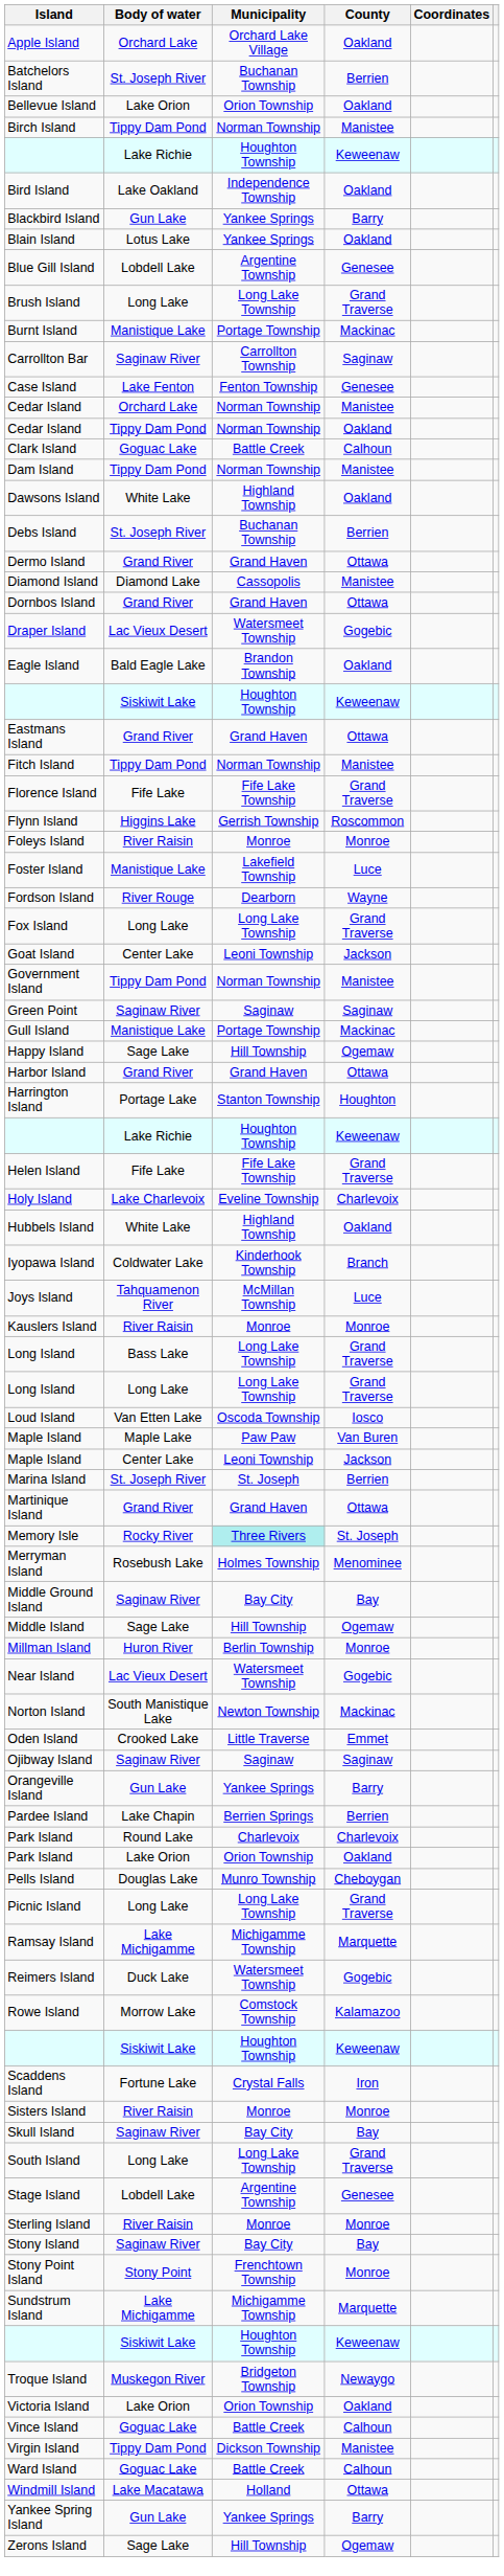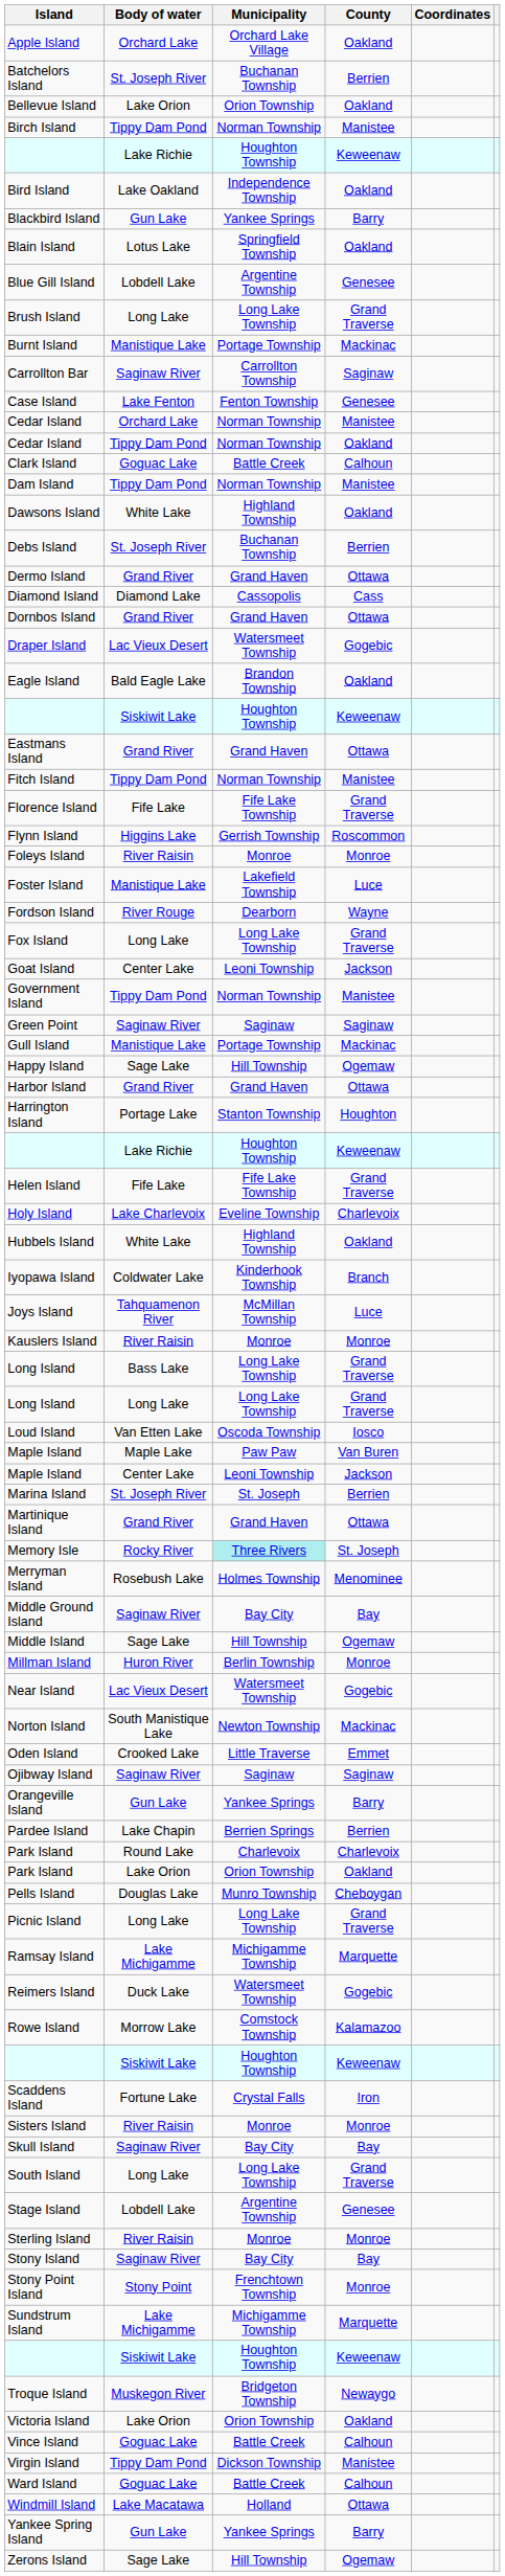 <table class="wikitable sortable" style="text-align:center">
 <tr>
 <th>Island</th>
 <th>Body of water</th>
 <th>Municipality</th>
 <th>County</th>
 <th>Coordinates</th>
 <th class="unsortable"></th>
 </tr>
 <tr>
 <td align="left"><a href='#'>Apple Island</a></td>
 <td><a href='#'>Orchard Lake</a></td>
 <td><a href='#'>Orchard Lake Village</a></td>
 <td><a href='#'>Oakland</a></td>
 <td></td>
 <td></td>
 </tr>
 <tr>
 <td align="left">Batchelors Island</td>
 <td><a href='#'>St. Joseph River</a></td>
 <td><a href='#'>Buchanan Township</a></td>
 <td><a href='#'>Berrien</a></td>
 <td></td>
 <td></td>
 </tr>
 <tr>
 <td align="left">Bellevue Island</td>
 <td>Lake Orion</td>
 <td><a href='#'>Orion Township</a></td>
 <td><a href='#'>Oakland</a></td>
 <td></td>
 <td></td>
 </tr>
 <tr>
 <td align="left">Birch Island</td>
 <td><a href='#'>Tippy Dam Pond</a></td>
 <td><a href='#'>Norman Township</a></td>
 <td><a href='#'>Manistee</a></td>
 <td></td>
 <td></td>
 </tr>
 <tr style="background:LightCyan">
 <td align="left"></td>
 <td>Lake Richie</td>
 <td><a href='#'>Houghton Township</a></td>
 <td><a href='#'>Keweenaw</a></td>
 <td></td>
 <td></td>
 </tr>
 <tr>
 <td align="left">Bird Island</td>
 <td>Lake Oakland</td>
 <td><a href='#'>Independence Township</a></td>
 <td><a href='#'>Oakland</a></td>
 <td></td>
 <td></td>
 </tr>
 <tr>
 <td align="left">Blackbird Island</td>
 <td><a href='#'>Gun Lake</a></td>
 <td><a href='#'>Yankee Springs</a></td>
 <td><a href='#'>Barry</a></td>
 <td></td>
 <td></td>
 </tr>
 <tr>
 <td align="left">Blain Island</td>
 <td>Lotus Lake</td>
-<td><a href='#'>Yankee Springs</a></td>
+<td><a href='#'>Springfield Township</a></td>
 <td><a href='#'>Oakland</a></td>
 <td></td>
 <td></td>
 </tr>
 <tr>
 <td align="left">Blue Gill Island</td>
 <td>Lobdell Lake</td>
 <td><a href='#'>Argentine Township</a></td>
 <td><a href='#'>Genesee</a></td>
 <td></td>
 <td></td>
 </tr>
 <tr>
 <td align="left">Brush Island</td>
 <td>Long Lake</td>
 <td><a href='#'>Long Lake Township</a></td>
 <td><a href='#'>Grand Traverse</a></td>
 <td></td>
 <td></td>
 </tr>
 <tr>
 <td align="left">Burnt Island</td>
 <td><a href='#'>Manistique Lake</a></td>
 <td><a href='#'>Portage Township</a></td>
 <td><a href='#'>Mackinac</a></td>
 <td></td>
 <td></td>
 </tr>
 <tr>
 <td align="left">Carrollton Bar</td>
 <td><a href='#'>Saginaw River</a></td>
 <td><a href='#'>Carrollton Township</a></td>
 <td><a href='#'>Saginaw</a></td>
 <td></td>
 <td></td>
 </tr>
 <tr>
 <td align="left">Case Island</td>
 <td><a href='#'>Lake Fenton</a></td>
 <td><a href='#'>Fenton Township</a></td>
 <td><a href='#'>Genesee</a></td>
 <td></td>
 <td></td>
 </tr>
 <tr>
 <td align="left">Cedar Island</td>
 <td><a href='#'>Orchard Lake</a></td>
 <td><a href='#'>Norman Township</a></td>
 <td><a href='#'>Manistee</a></td>
 <td></td>
 <td></td>
 </tr>
 <tr>
 <td align="left">Cedar Island</td>
 <td><a href='#'>Tippy Dam Pond</a></td>
 <td><a href='#'>Norman Township</a></td>
 <td><a href='#'>Oakland</a></td>
 <td></td>
 <td></td>
 </tr>
 <tr>
 <td align="left">Clark Island</td>
 <td><a href='#'>Goguac Lake</a></td>
 <td><a href='#'>Battle Creek</a></td>
 <td><a href='#'>Calhoun</a></td>
 <td></td>
 <td></td>
 </tr>
 <tr>
 <td align="left">Dam Island</td>
 <td><a href='#'>Tippy Dam Pond</a></td>
 <td><a href='#'>Norman Township</a></td>
 <td><a href='#'>Manistee</a></td>
 <td></td>
 <td></td>
 </tr>
 <tr>
 <td align="left">Dawsons Island</td>
 <td>White Lake</td>
 <td><a href='#'>Highland Township</a></td>
 <td><a href='#'>Oakland</a></td>
 <td></td>
 <td></td>
 </tr>
 <tr>
 <td align="left">Debs Island</td>
 <td><a href='#'>St. Joseph River</a></td>
 <td><a href='#'>Buchanan Township</a></td>
 <td><a href='#'>Berrien</a></td>
 <td></td>
 <td></td>
 </tr>
 <tr>
 <td align="left">Dermo Island</td>
 <td><a href='#'>Grand River</a></td>
 <td><a href='#'>Grand Haven</a></td>
 <td><a href='#'>Ottawa</a></td>
 <td></td>
 <td></td>
 </tr>
 <tr>
 <td align="left">Diamond Island</td>
 <td>Diamond Lake</td>
 <td><a href='#'>Cassopolis</a></td>
-<td><a href='#'>Manistee</a></td>
+<td><a href='#'>Cass</a></td>
 <td></td>
 <td></td>
 </tr>
 <tr>
 <td align="left">Dornbos Island</td>
 <td><a href='#'>Grand River</a></td>
 <td><a href='#'>Grand Haven</a></td>
 <td><a href='#'>Ottawa</a></td>
 <td></td>
 <td></td>
 </tr>
 <tr>
 <td align="left"><a href='#'>Draper Island</a></td>
 <td><a href='#'>Lac Vieux Desert</a></td>
 <td><a href='#'>Watersmeet Township</a></td>
 <td><a href='#'>Gogebic</a></td>
 <td></td>
 <td></td>
 </tr>
 <tr>
 <td align="left">Eagle Island</td>
 <td>Bald Eagle Lake</td>
 <td><a href='#'>Brandon Township</a></td>
 <td><a href='#'>Oakland</a></td>
 <td></td>
 <td></td>
 </tr>
 <tr style="background:LightCyan">
 <td align="left"></td>
 <td><a href='#'>Siskiwit Lake</a></td>
 <td><a href='#'>Houghton Township</a></td>
 <td><a href='#'>Keweenaw</a></td>
 <td></td>
 <td></td>
 </tr>
 <tr>
 <td align="left">Eastmans Island</td>
 <td><a href='#'>Grand River</a></td>
 <td><a href='#'>Grand Haven</a></td>
 <td><a href='#'>Ottawa</a></td>
 <td></td>
 <td></td>
 </tr>
 <tr>
 <td align="left">Fitch Island</td>
 <td><a href='#'>Tippy Dam Pond</a></td>
 <td><a href='#'>Norman Township</a></td>
 <td><a href='#'>Manistee</a></td>
 <td></td>
 <td></td>
 </tr>
 <tr>
 <td align="left">Florence Island</td>
 <td>Fife Lake</td>
 <td><a href='#'>Fife Lake Township</a></td>
 <td><a href='#'>Grand Traverse</a></td>
 <td></td>
 <td></td>
 </tr>
 <tr>
 <td align="left">Flynn Island</td>
 <td><a href='#'>Higgins Lake</a></td>
 <td><a href='#'>Gerrish Township</a></td>
 <td><a href='#'>Roscommon</a></td>
 <td></td>
 <td></td>
 </tr>
 <tr>
 <td align="left">Foleys Island</td>
 <td><a href='#'>River Raisin</a></td>
 <td><a href='#'>Monroe</a></td>
 <td><a href='#'>Monroe</a></td>
 <td></td>
 <td></td>
 </tr>
 <tr>
 <td align="left">Foster Island</td>
 <td><a href='#'>Manistique Lake</a></td>
 <td><a href='#'>Lakefield Township</a></td>
 <td><a href='#'>Luce</a></td>
 <td></td>
 <td></td>
 </tr>
 <tr>
 <td align="left">Fordson Island</td>
 <td><a href='#'>River Rouge</a></td>
 <td><a href='#'>Dearborn</a></td>
 <td><a href='#'>Wayne</a></td>
 <td></td>
 <td></td>
 </tr>
 <tr>
 <td align="left">Fox Island</td>
 <td>Long Lake</td>
 <td><a href='#'>Long Lake Township</a></td>
 <td><a href='#'>Grand Traverse</a></td>
 <td></td>
 <td></td>
 </tr>
 <tr>
 <td align="left">Goat Island</td>
 <td>Center Lake</td>
 <td><a href='#'>Leoni Township</a></td>
 <td><a href='#'>Jackson</a></td>
 <td></td>
 <td></td>
 </tr>
 <tr>
 <td align="left">Government Island</td>
 <td><a href='#'>Tippy Dam Pond</a></td>
 <td><a href='#'>Norman Township</a></td>
 <td><a href='#'>Manistee</a></td>
 <td></td>
 <td></td>
 </tr>
 <tr>
 <td align="left">Green Point</td>
 <td><a href='#'>Saginaw River</a></td>
 <td><a href='#'>Saginaw</a></td>
 <td><a href='#'>Saginaw</a></td>
 <td></td>
 <td></td>
 </tr>
 <tr>
 <td align="left">Gull Island</td>
 <td><a href='#'>Manistique Lake</a></td>
 <td><a href='#'>Portage Township</a></td>
 <td><a href='#'>Mackinac</a></td>
 <td></td>
 <td></td>
 </tr>
 <tr>
 <td align="left">Happy Island</td>
 <td>Sage Lake</td>
 <td><a href='#'>Hill Township</a></td>
 <td><a href='#'>Ogemaw</a></td>
 <td></td>
 <td></td>
 </tr>
 <tr>
 <td align="left">Harbor Island</td>
 <td><a href='#'>Grand River</a></td>
 <td><a href='#'>Grand Haven</a></td>
 <td><a href='#'>Ottawa</a></td>
 <td></td>
 <td></td>
 </tr>
 <tr>
 <td align="left">Harrington Island</td>
 <td>Portage Lake</td>
 <td><a href='#'>Stanton Township</a></td>
 <td><a href='#'>Houghton</a></td>
 <td></td>
 <td></td>
 </tr>
 <tr style="background:LightCyan">
 <td align="left"></td>
 <td>Lake Richie</td>
 <td><a href='#'>Houghton Township</a></td>
 <td><a href='#'>Keweenaw</a></td>
 <td></td>
 <td></td>
 </tr>
 <tr>
 <td align="left">Helen Island</td>
 <td>Fife Lake</td>
 <td><a href='#'>Fife Lake Township</a></td>
 <td><a href='#'>Grand Traverse</a></td>
 <td></td>
 <td></td>
 </tr>
 <tr>
 <td align="left"><a href='#'>Holy Island</a></td>
 <td><a href='#'>Lake Charlevoix</a></td>
 <td><a href='#'>Eveline Township</a></td>
 <td><a href='#'>Charlevoix</a></td>
 <td></td>
 <td></td>
 </tr>
 <tr>
 <td align="left">Hubbels Island</td>
 <td>White Lake</td>
 <td><a href='#'>Highland Township</a></td>
 <td><a href='#'>Oakland</a></td>
 <td></td>
 <td></td>
 </tr>
 <tr>
 <td align="left">Iyopawa Island</td>
 <td>Coldwater Lake</td>
 <td><a href='#'>Kinderhook Township</a></td>
 <td><a href='#'>Branch</a></td>
 <td></td>
 <td></td>
 </tr>
 <tr>
 <td align="left">Joys Island</td>
 <td><a href='#'>Tahquamenon River</a></td>
 <td><a href='#'>McMillan Township</a></td>
 <td><a href='#'>Luce</a></td>
 <td></td>
 <td></td>
 </tr>
 <tr>
 <td align="left">Kauslers Island</td>
 <td><a href='#'>River Raisin</a></td>
 <td><a href='#'>Monroe</a></td>
 <td><a href='#'>Monroe</a></td>
 <td></td>
 <td></td>
 </tr>
 <tr>
 <td align="left">Long Island</td>
 <td>Bass Lake</td>
 <td><a href='#'>Long Lake Township</a></td>
 <td><a href='#'>Grand Traverse</a></td>
 <td></td>
 <td></td>
 </tr>
 <tr>
 <td align="left">Long Island</td>
 <td>Long Lake</td>
 <td><a href='#'>Long Lake Township</a></td>
 <td><a href='#'>Grand Traverse</a></td>
 <td></td>
 <td></td>
 </tr>
 <tr>
 <td align="left">Loud Island</td>
 <td>Van Etten Lake</td>
 <td><a href='#'>Oscoda Township</a></td>
 <td><a href='#'>Iosco</a></td>
 <td></td>
 <td></td>
 </tr>
 <tr>
 <td align="left">Maple Island</td>
 <td>Maple Lake</td>
 <td><a href='#'>Paw Paw</a></td>
 <td><a href='#'>Van Buren</a></td>
 <td></td>
 <td></td>
 </tr>
 <tr>
 <td align="left">Maple Island</td>
 <td>Center Lake</td>
 <td><a href='#'>Leoni Township</a></td>
 <td><a href='#'>Jackson</a></td>
 <td></td>
 <td></td>
 </tr>
 <tr>
 <td align="left">Marina Island</td>
 <td><a href='#'>St. Joseph River</a></td>
 <td><a href='#'>St. Joseph</a></td>
 <td><a href='#'>Berrien</a></td>
 <td></td>
 <td></td>
 </tr>
 <tr>
 <td align="left">Martinique Island</td>
 <td><a href='#'>Grand River</a></td>
 <td><a href='#'>Grand Haven</a></td>
 <td><a href='#'>Ottawa</a></td>
 <td></td>
 <td></td>
 </tr>
 <tr>
 <td align="left">Memory Isle</td>
 <td><a href='#'>Rocky River</a></td>
 <td style="background: paleturquoise;"><a href='#'>Three Rivers</a></td>
 <td><a href='#'>St. Joseph</a></td>
 <td></td>
 <td></td>
 </tr>
 <tr>
 <td align="left">Merryman Island</td>
 <td>Rosebush Lake</td>
 <td><a href='#'>Holmes Township</a></td>
 <td><a href='#'>Menominee</a></td>
 <td></td>
 <td></td>
 </tr>
 <tr>
 <td align="left">Middle Ground Island</td>
 <td><a href='#'>Saginaw River</a></td>
 <td><a href='#'>Bay City</a></td>
 <td><a href='#'>Bay</a></td>
 <td></td>
 <td></td>
 </tr>
 <tr>
 <td align="left">Middle Island</td>
 <td>Sage Lake</td>
 <td><a href='#'>Hill Township</a></td>
 <td><a href='#'>Ogemaw</a></td>
 <td></td>
 <td></td>
 </tr>
 <tr>
 <td align="left"><a href='#'>Millman Island</a></td>
 <td><a href='#'>Huron River</a></td>
 <td><a href='#'>Berlin Township</a></td>
 <td><a href='#'>Monroe</a></td>
 <td></td>
 <td></td>
 </tr>
 <tr>
 <td align="left">Near Island</td>
 <td><a href='#'>Lac Vieux Desert</a></td>
 <td><a href='#'>Watersmeet Township</a></td>
 <td><a href='#'>Gogebic</a></td>
 <td></td>
 <td></td>
 </tr>
 <tr>
 <td align="left">Norton Island</td>
 <td>South Manistique Lake</td>
 <td><a href='#'>Newton Township</a></td>
 <td><a href='#'>Mackinac</a></td>
 <td></td>
 <td></td>
 </tr>
 <tr>
 <td align="left">Oden Island</td>
 <td>Crooked Lake</td>
 <td><a href='#'>Little Traverse</a></td>
 <td><a href='#'>Emmet</a></td>
 <td></td>
 <td></td>
 </tr>
 <tr>
 <td align="left">Ojibway Island</td>
 <td><a href='#'>Saginaw River</a></td>
 <td><a href='#'>Saginaw</a></td>
 <td><a href='#'>Saginaw</a></td>
 <td></td>
 <td></td>
 </tr>
 <tr>
 <td align="left">Orangeville Island</td>
 <td><a href='#'>Gun Lake</a></td>
 <td><a href='#'>Yankee Springs</a></td>
 <td><a href='#'>Barry</a></td>
 <td></td>
 <td></td>
 </tr>
 <tr>
 <td align="left">Pardee Island</td>
 <td>Lake Chapin</td>
 <td><a href='#'>Berrien Springs</a></td>
 <td><a href='#'>Berrien</a></td>
 <td></td>
 <td></td>
 </tr>
 <tr>
 <td align="left">Park Island</td>
 <td>Round Lake</td>
 <td><a href='#'>Charlevoix</a></td>
 <td><a href='#'>Charlevoix</a></td>
 <td></td>
 <td></td>
 </tr>
 <tr>
 <td align="left">Park Island</td>
 <td>Lake Orion</td>
 <td><a href='#'>Orion Township</a></td>
 <td><a href='#'>Oakland</a></td>
 <td></td>
 <td></td>
 </tr>
 <tr>
 <td align="left">Pells Island</td>
 <td>Douglas Lake</td>
 <td><a href='#'>Munro Township</a></td>
 <td><a href='#'>Cheboygan</a></td>
 <td></td>
 <td></td>
 </tr>
 <tr>
 <td align="left">Picnic Island</td>
 <td>Long Lake</td>
 <td><a href='#'>Long Lake Township</a></td>
 <td><a href='#'>Grand Traverse</a></td>
 <td></td>
 <td></td>
 </tr>
 <tr>
 <td align="left">Ramsay Island</td>
 <td><a href='#'>Lake Michigamme</a></td>
 <td><a href='#'>Michigamme Township</a></td>
 <td><a href='#'>Marquette</a></td>
 <td></td>
 <td></td>
 </tr>
 <tr>
 <td align="left">Reimers Island</td>
 <td>Duck Lake</td>
 <td><a href='#'>Watersmeet Township</a></td>
 <td><a href='#'>Gogebic</a></td>
 <td></td>
 <td></td>
 </tr>
 <tr>
 <td align="left">Rowe Island</td>
 <td>Morrow Lake</td>
 <td><a href='#'>Comstock Township</a></td>
 <td><a href='#'>Kalamazoo</a></td>
 <td></td>
 <td></td>
 </tr>
 <tr style="background:LightCyan">
 <td align="left"></td>
 <td><a href='#'>Siskiwit Lake</a></td>
 <td><a href='#'>Houghton Township</a></td>
 <td><a href='#'>Keweenaw</a></td>
 <td></td>
 <td></td>
 </tr>
 <tr>
 <td align="left">Scaddens Island</td>
 <td>Fortune Lake</td>
 <td><a href='#'>Crystal Falls</a></td>
 <td><a href='#'>Iron</a></td>
 <td></td>
 <td></td>
 </tr>
 <tr>
 <td align="left">Sisters Island</td>
 <td><a href='#'>River Raisin</a></td>
 <td><a href='#'>Monroe</a></td>
 <td><a href='#'>Monroe</a></td>
 <td></td>
 <td></td>
 </tr>
 <tr>
 <td align="left">Skull Island</td>
 <td><a href='#'>Saginaw River</a></td>
 <td><a href='#'>Bay City</a></td>
 <td><a href='#'>Bay</a></td>
 <td></td>
 <td></td>
 </tr>
 <tr>
 <td align="left">South Island</td>
 <td>Long Lake</td>
 <td><a href='#'>Long Lake Township</a></td>
 <td><a href='#'>Grand Traverse</a></td>
 <td></td>
 <td></td>
 </tr>
 <tr>
 <td align="left">Stage Island</td>
 <td>Lobdell Lake</td>
 <td><a href='#'>Argentine Township</a></td>
 <td><a href='#'>Genesee</a></td>
 <td></td>
 <td></td>
 </tr>
 <tr>
 <td align="left">Sterling Island</td>
 <td><a href='#'>River Raisin</a></td>
 <td><a href='#'>Monroe</a></td>
 <td><a href='#'>Monroe</a></td>
 <td></td>
 <td></td>
 </tr>
 <tr>
 <td align="left">Stony Island</td>
 <td><a href='#'>Saginaw River</a></td>
 <td><a href='#'>Bay City</a></td>
 <td><a href='#'>Bay</a></td>
 <td></td>
 <td></td>
 </tr>
 <tr>
 <td align="left">Stony Point Island</td>
 <td><a href='#'>Stony Point</a></td>
 <td><a href='#'>Frenchtown Township</a></td>
 <td><a href='#'>Monroe</a></td>
 <td></td>
 <td></td>
 </tr>
 <tr>
 <td align="left">Sundstrum Island</td>
 <td><a href='#'>Lake Michigamme</a></td>
 <td><a href='#'>Michigamme Township</a></td>
 <td><a href='#'>Marquette</a></td>
 <td></td>
 <td></td>
 </tr>
 <tr style="background:LightCyan">
 <td align="left"></td>
 <td><a href='#'>Siskiwit Lake</a></td>
 <td><a href='#'>Houghton Township</a></td>
 <td><a href='#'>Keweenaw</a></td>
 <td></td>
 <td></td>
 </tr>
 <tr>
 <td align="left">Troque Island</td>
 <td><a href='#'>Muskegon River</a></td>
 <td><a href='#'>Bridgeton Township</a></td>
 <td><a href='#'>Newaygo</a></td>
 <td></td>
 <td></td>
 </tr>
 <tr>
 <td align="left">Victoria Island</td>
 <td>Lake Orion</td>
 <td><a href='#'>Orion Township</a></td>
 <td><a href='#'>Oakland</a></td>
 <td></td>
 <td></td>
 </tr>
 <tr>
 <td align="left">Vince Island</td>
 <td><a href='#'>Goguac Lake</a></td>
 <td><a href='#'>Battle Creek</a></td>
 <td><a href='#'>Calhoun</a></td>
 <td></td>
 <td></td>
 </tr>
 <tr>
 <td align="left">Virgin Island</td>
 <td><a href='#'>Tippy Dam Pond</a></td>
 <td><a href='#'>Dickson Township</a></td>
 <td><a href='#'>Manistee</a></td>
 <td></td>
 <td></td>
 </tr>
 <tr>
 <td align="left">Ward Island</td>
 <td><a href='#'>Goguac Lake</a></td>
 <td><a href='#'>Battle Creek</a></td>
 <td><a href='#'>Calhoun</a></td>
 <td></td>
 <td></td>
 </tr>
 <tr>
 <td align="left"><a href='#'>Windmill Island</a></td>
 <td><a href='#'>Lake Macatawa</a></td>
 <td><a href='#'>Holland</a></td>
 <td><a href='#'>Ottawa</a></td>
 <td></td>
 <td></td>
 </tr>
 <tr>
 <td align="left">Yankee Spring Island</td>
 <td><a href='#'>Gun Lake</a></td>
 <td><a href='#'>Yankee Springs</a></td>
 <td><a href='#'>Barry</a></td>
 <td></td>
 <td></td>
 </tr>
 <tr>
 <td align="left">Zerons Island</td>
 <td>Sage Lake</td>
 <td><a href='#'>Hill Township</a></td>
 <td><a href='#'>Ogemaw</a></td>
 <td></td>
 </tr>
 </table>
